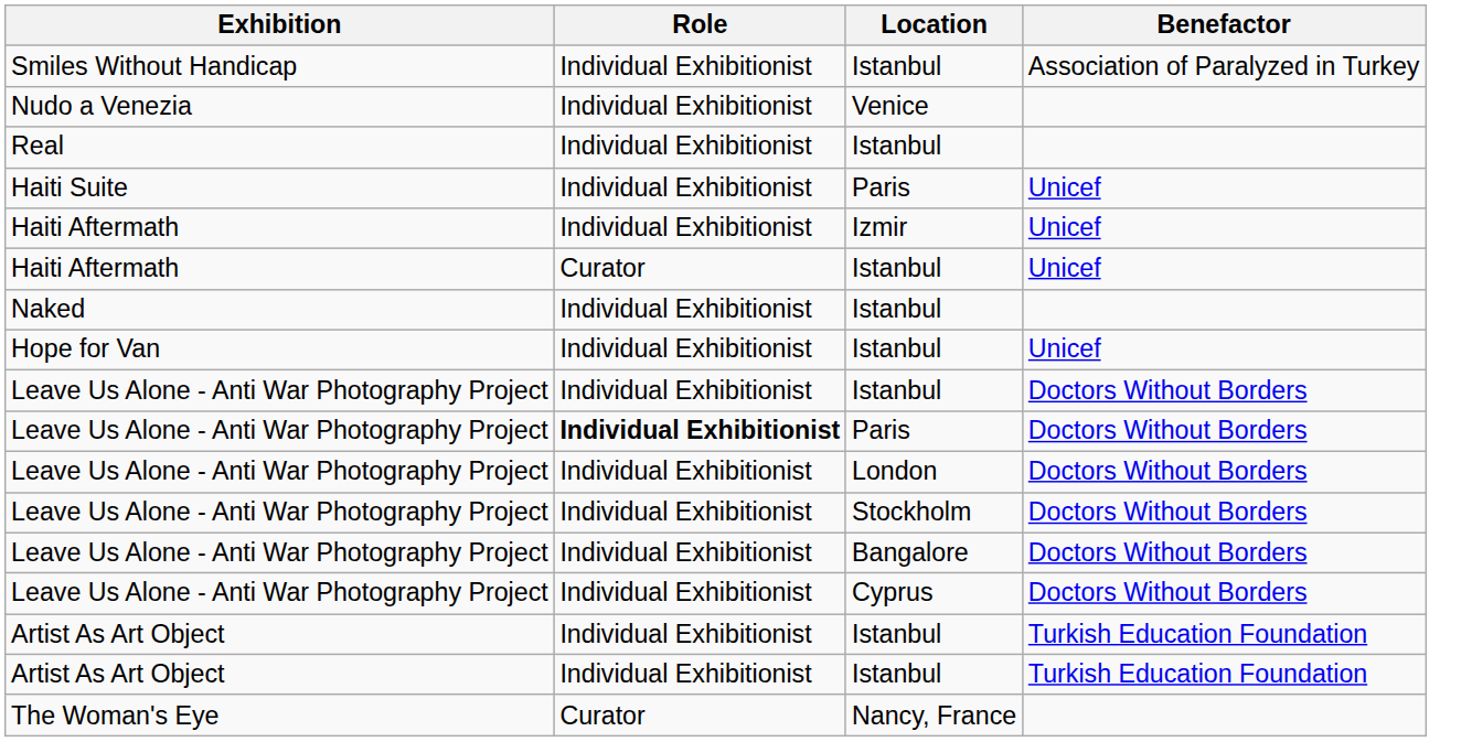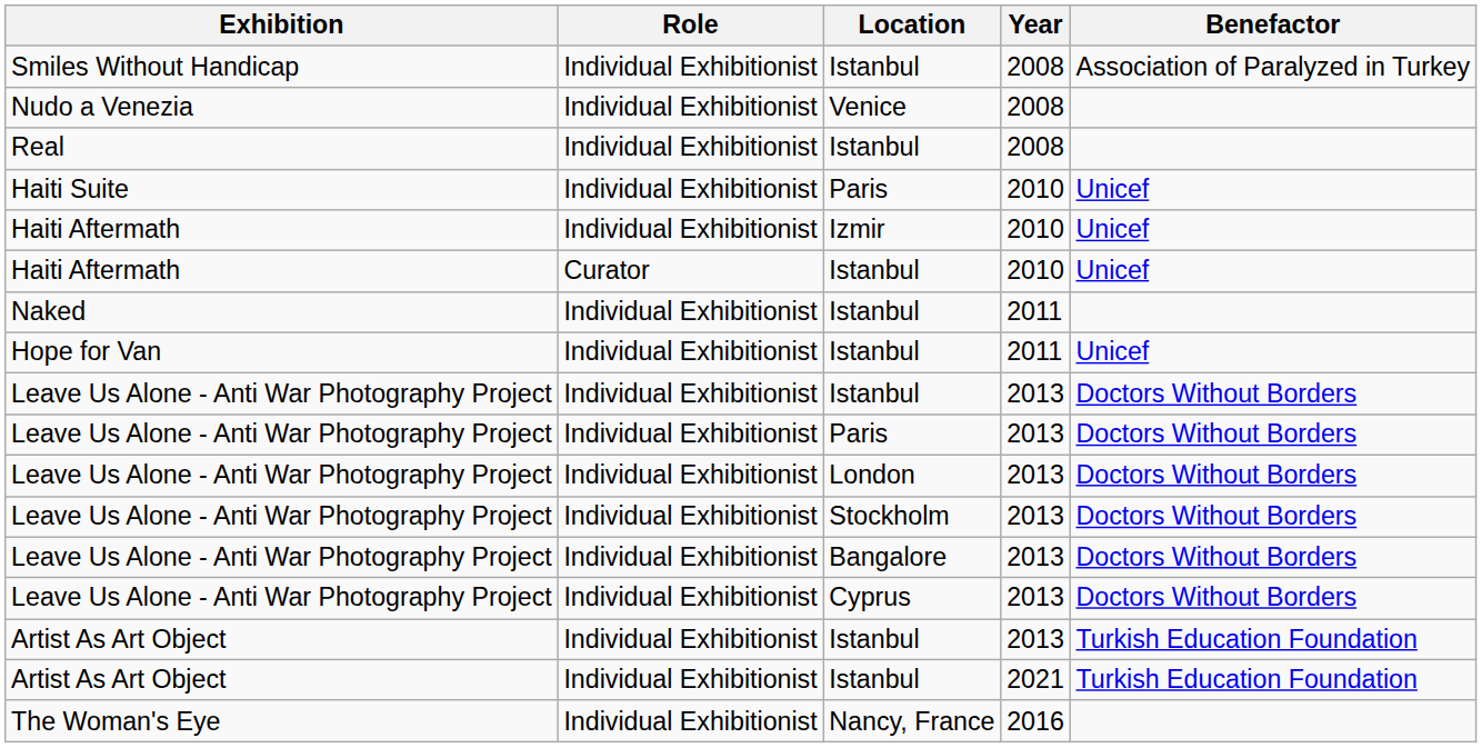 <table class="wikitable">
 <tr>
 <th>Exhibition</th>
 <th>Role</th>
 <th>Location</th>
+<th>Year</th>
 <th>Benefactor</th>
 </tr>
 <tr>
 <td>Smiles Without Handicap</td>
 <td>Individual Exhibitionist</td>
 <td>Istanbul</td>
+<td>2008</td>
 <td>Association of Paralyzed in Turkey</td>
 </tr>
 <tr>
 <td>Nudo a Venezia</td>
 <td>Individual Exhibitionist</td>
 <td>Venice</td>
+<td>2008</td>
 <td></td>
 </tr>
 <tr>
 <td>Real</td>
 <td>Individual Exhibitionist</td>
 <td>Istanbul</td>
+<td>2008</td>
 <td></td>
 </tr>
 <tr>
 <td>Haiti Suite </td>
 <td>Individual Exhibitionist</td>
 <td>Paris</td>
+<td>2010</td>
 <td><a href='#'>Unicef</a></td>
 </tr>
 <tr>
 <td>Haiti Aftermath </td>
 <td>Individual Exhibitionist</td>
 <td>Izmir</td>
+<td>2010</td>
 <td><a href='#'>Unicef</a></td>
 </tr>
 <tr>
 <td>Haiti Aftermath </td>
 <td>Curator</td>
 <td>Istanbul</td>
+<td>2010</td>
 <td><a href='#'>Unicef</a></td>
 </tr>
 <tr>
 <td>Naked</td>
 <td>Individual Exhibitionist</td>
 <td>Istanbul</td>
+<td>2011</td>
 <td></td>
 </tr>
 <tr>
 <td>Hope for Van </td>
 <td>Individual Exhibitionist</td>
 <td>Istanbul</td>
+<td>2011</td>
 <td><a href='#'>Unicef</a></td>
 </tr>
 <tr>
 <td>Leave Us Alone - Anti War Photography Project </td>
 <td>Individual Exhibitionist</td>
 <td>Istanbul</td>
+<td>2013</td>
 <td><a href='#'>Doctors Without Borders</a></td>
 </tr>
 <tr>
 <td>Leave Us Alone - Anti War Photography Project </td>
-<td><strong>Individual Exhibitionist</strong></td>
+<td>Individual Exhibitionist</td>
 <td>Paris</td>
+<td>2013</td>
 <td><a href='#'>Doctors Without Borders</a></td>
 </tr>
 <tr>
 <td>Leave Us Alone - Anti War Photography Project </td>
 <td>Individual Exhibitionist</td>
 <td>London</td>
+<td>2013</td>
 <td><a href='#'>Doctors Without Borders</a></td>
 </tr>
 <tr>
 <td>Leave Us Alone - Anti War Photography Project </td>
 <td>Individual Exhibitionist</td>
 <td>Stockholm</td>
+<td>2013</td>
 <td><a href='#'>Doctors Without Borders</a></td>
 </tr>
 <tr>
 <td>Leave Us Alone - Anti War Photography Project </td>
 <td>Individual Exhibitionist</td>
 <td>Bangalore</td>
+<td>2013</td>
 <td><a href='#'>Doctors Without Borders</a></td>
 </tr>
 <tr>
 <td>Leave Us Alone - Anti War Photography Project </td>
 <td>Individual Exhibitionist</td>
 <td>Cyprus</td>
+<td>2013</td>
 <td><a href='#'>Doctors Without Borders</a></td>
 </tr>
 <tr>
 <td>Artist As Art Object</td>
 <td>Individual Exhibitionist</td>
 <td>Istanbul</td>
+<td>2013</td>
 <td><a href='#'>Turkish Education Foundation</a></td>
 </tr>
 <tr>
 <td>Artist As Art Object</td>
 <td>Individual Exhibitionist</td>
 <td>Istanbul</td>
+<td>2021</td>
 <td><a href='#'>Turkish Education Foundation</a></td>
 </tr>
 <tr>
 <td>The Woman's Eye </td>
-<td>Curator</td>
+<td>Individual Exhibitionist</td>
 <td>Nancy, France</td>
+<td>2016</td>
 <td></td>
 </tr>
 </table>
